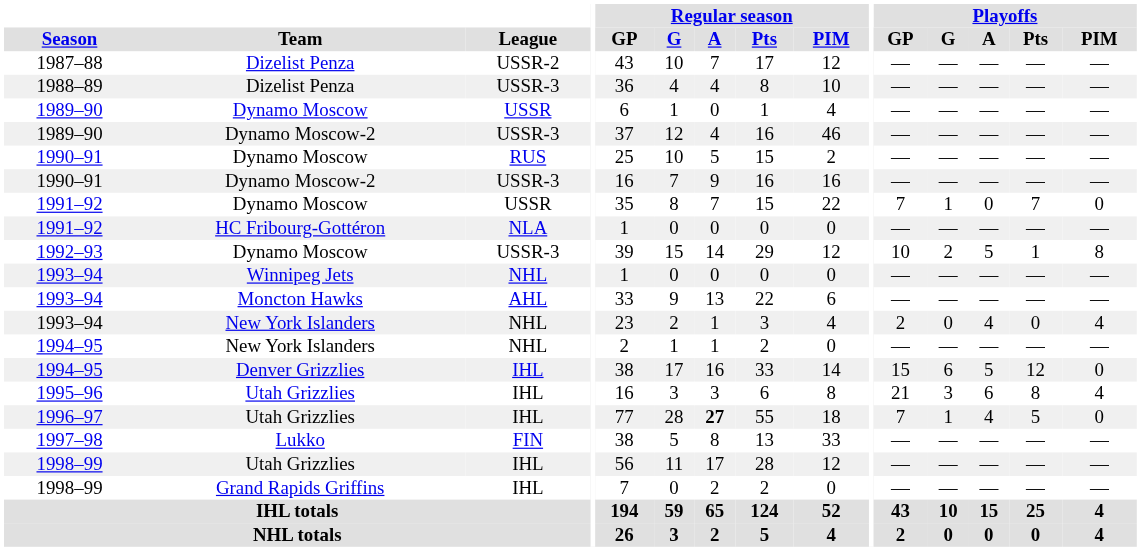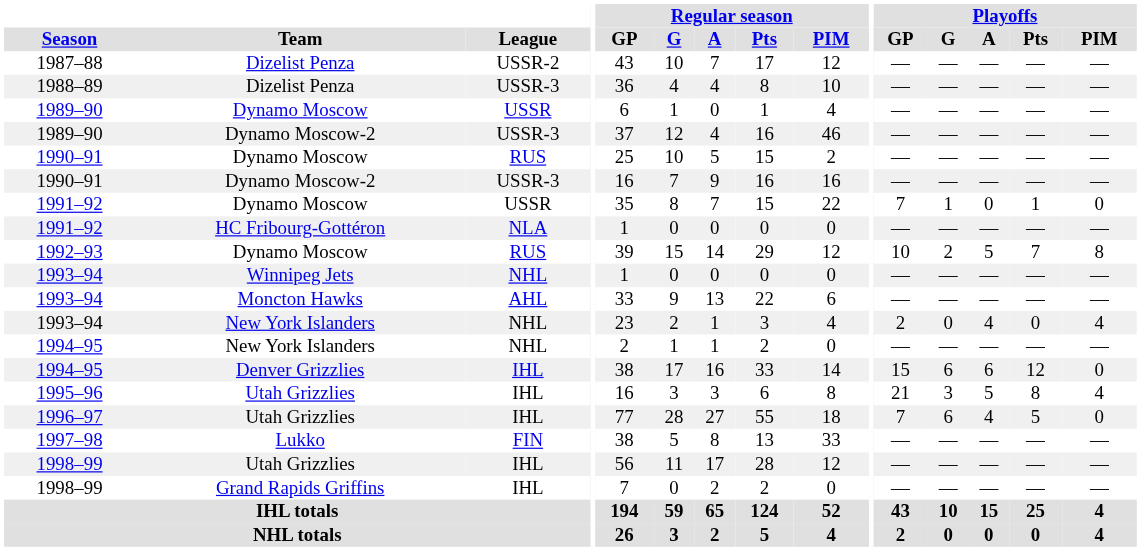 <table border="0" cellpadding="1" cellspacing="0" style="text-align:center; width:60em">
 <tr bgcolor="#e0e0e0">
 <th colspan="3" bgcolor="#ffffff"></th>
 <th rowspan="100" bgcolor="#ffffff"></th>
 <th colspan="5"><a href='#'>Regular season</a></th>
 <th rowspan="100" bgcolor="#ffffff"></th>
 <th colspan="5"><a href='#'>Playoffs</a></th>
 </tr>
 <tr bgcolor="#e0e0e0">
 <th><a href='#'>Season</a></th>
 <th>Team</th>
 <th>League</th>
 <th>GP</th>
 <th><a href='#'>G</a></th>
 <th><a href='#'>A</a></th>
 <th><a href='#'>Pts</a></th>
 <th><a href='#'>PIM</a></th>
 <th>GP</th>
 <th>G</th>
 <th>A</th>
 <th>Pts</th>
 <th>PIM</th>
 </tr>
 <tr>
 <td>1987–88</td>
 <td><a href='#'>Dizelist Penza</a></td>
 <td>USSR-2</td>
 <td>43</td>
 <td>10</td>
 <td>7</td>
 <td>17</td>
 <td>12</td>
 <td>—</td>
 <td>—</td>
 <td>—</td>
 <td>—</td>
 <td>—</td>
 </tr>
 <tr bgcolor="#f0f0f0">
 <td>1988–89</td>
 <td>Dizelist Penza</td>
 <td>USSR-3</td>
 <td>36</td>
 <td>4</td>
 <td>4</td>
 <td>8</td>
 <td>10</td>
 <td>—</td>
 <td>—</td>
 <td>—</td>
 <td>—</td>
 <td>—</td>
 </tr>
 <tr>
 <td><a href='#'>1989–90</a></td>
 <td><a href='#'>Dynamo Moscow</a></td>
 <td><a href='#'>USSR</a></td>
 <td>6</td>
 <td>1</td>
 <td>0</td>
 <td>1</td>
 <td>4</td>
 <td>—</td>
 <td>—</td>
 <td>—</td>
 <td>—</td>
 <td>—</td>
 </tr>
 <tr bgcolor="#f0f0f0">
 <td>1989–90</td>
 <td>Dynamo Moscow-2</td>
 <td>USSR-3</td>
 <td>37</td>
 <td>12</td>
 <td>4</td>
 <td>16</td>
 <td>46</td>
 <td>—</td>
 <td>—</td>
 <td>—</td>
 <td>—</td>
 <td>—</td>
 </tr>
 <tr>
 <td><a href='#'>1990–91</a></td>
 <td>Dynamo Moscow</td>
 <td><a href='#'>RUS</a></td>
 <td>25</td>
 <td>10</td>
 <td>5</td>
 <td>15</td>
 <td>2</td>
 <td>—</td>
 <td>—</td>
 <td>—</td>
 <td>—</td>
 <td>—</td>
 </tr>
 <tr bgcolor="#f0f0f0">
 <td>1990–91</td>
 <td>Dynamo Moscow-2</td>
 <td>USSR-3</td>
 <td>16</td>
 <td>7</td>
 <td>9</td>
 <td>16</td>
 <td>16</td>
 <td>—</td>
 <td>—</td>
 <td>—</td>
 <td>—</td>
 <td>—</td>
 </tr>
 <tr>
 <td><a href='#'>1991–92</a></td>
 <td>Dynamo Moscow</td>
 <td>USSR</td>
 <td>35</td>
 <td>8</td>
 <td>7</td>
 <td>15</td>
 <td>22</td>
 <td>7</td>
 <td>1</td>
 <td>0</td>
-<td>7</td>
+<td>1</td>
 <td>0</td>
 </tr>
 <tr bgcolor="#f0f0f0">
 <td><a href='#'>1991–92</a></td>
 <td><a href='#'>HC Fribourg-Gottéron</a></td>
 <td><a href='#'>NLA</a></td>
 <td>1</td>
 <td>0</td>
 <td>0</td>
 <td>0</td>
 <td>0</td>
 <td>—</td>
 <td>—</td>
 <td>—</td>
 <td>—</td>
 <td>—</td>
 </tr>
 <tr>
 <td><a href='#'>1992–93</a></td>
 <td>Dynamo Moscow</td>
-<td>USSR-3</td>
+<td><a href='#'>RUS</a></td>
 <td>39</td>
 <td>15</td>
 <td>14</td>
 <td>29</td>
 <td>12</td>
 <td>10</td>
 <td>2</td>
 <td>5</td>
-<td>1</td>
+<td>7</td>
 <td>8</td>
 </tr>
 <tr bgcolor="#f0f0f0">
 <td><a href='#'>1993–94</a></td>
 <td><a href='#'>Winnipeg Jets</a></td>
 <td><a href='#'>NHL</a></td>
 <td>1</td>
 <td>0</td>
 <td>0</td>
 <td>0</td>
 <td>0</td>
 <td>—</td>
 <td>—</td>
 <td>—</td>
 <td>—</td>
 <td>—</td>
 </tr>
 <tr>
 <td><a href='#'>1993–94</a></td>
 <td><a href='#'>Moncton Hawks</a></td>
 <td><a href='#'>AHL</a></td>
 <td>33</td>
 <td>9</td>
 <td>13</td>
 <td>22</td>
 <td>6</td>
 <td>—</td>
 <td>—</td>
 <td>—</td>
 <td>—</td>
 <td>—</td>
 </tr>
 <tr bgcolor="#f0f0f0">
 <td>1993–94</td>
 <td><a href='#'>New York Islanders</a></td>
 <td>NHL</td>
 <td>23</td>
 <td>2</td>
 <td>1</td>
 <td>3</td>
 <td>4</td>
 <td>2</td>
 <td>0</td>
 <td>4</td>
 <td>0</td>
 <td>4</td>
 </tr>
 <tr>
 <td><a href='#'>1994–95</a></td>
 <td>New York Islanders</td>
 <td>NHL</td>
 <td>2</td>
 <td>1</td>
 <td>1</td>
 <td>2</td>
 <td>0</td>
 <td>—</td>
 <td>—</td>
 <td>—</td>
 <td>—</td>
 <td>—</td>
 </tr>
 <tr bgcolor="#f0f0f0">
 <td><a href='#'>1994–95</a></td>
 <td><a href='#'>Denver Grizzlies</a></td>
 <td><a href='#'>IHL</a></td>
 <td>38</td>
 <td>17</td>
 <td>16</td>
 <td>33</td>
 <td>14</td>
 <td>15</td>
 <td>6</td>
-<td>5</td>
+<td>6</td>
 <td>12</td>
 <td>0</td>
 </tr>
 <tr>
 <td><a href='#'>1995–96</a></td>
 <td><a href='#'>Utah Grizzlies</a></td>
 <td>IHL</td>
 <td>16</td>
 <td>3</td>
 <td>3</td>
 <td>6</td>
 <td>8</td>
 <td>21</td>
 <td>3</td>
-<td>6</td>
+<td>5</td>
 <td>8</td>
 <td>4</td>
 </tr>
 <tr bgcolor="#f0f0f0">
 <td><a href='#'>1996–97</a></td>
 <td>Utah Grizzlies</td>
 <td>IHL</td>
 <td>77</td>
 <td>28</td>
-<td><strong>27</strong></td>
+<td>27</td>
 <td>55</td>
 <td>18</td>
 <td>7</td>
-<td>1</td>
+<td>6</td>
 <td>4</td>
 <td>5</td>
 <td>0</td>
 </tr>
 <tr>
 <td><a href='#'>1997–98</a></td>
 <td><a href='#'>Lukko</a></td>
 <td><a href='#'>FIN</a></td>
 <td>38</td>
 <td>5</td>
 <td>8</td>
 <td>13</td>
 <td>33</td>
 <td>—</td>
 <td>—</td>
 <td>—</td>
 <td>—</td>
 <td>—</td>
 </tr>
 <tr bgcolor="#f0f0f0">
 <td><a href='#'>1998–99</a></td>
 <td>Utah Grizzlies</td>
 <td>IHL</td>
 <td>56</td>
 <td>11</td>
 <td>17</td>
 <td>28</td>
 <td>12</td>
 <td>—</td>
 <td>—</td>
 <td>—</td>
 <td>—</td>
 <td>—</td>
 </tr>
 <tr>
 <td>1998–99</td>
 <td><a href='#'>Grand Rapids Griffins</a></td>
 <td>IHL</td>
 <td>7</td>
 <td>0</td>
 <td>2</td>
 <td>2</td>
 <td>0</td>
 <td>—</td>
 <td>—</td>
 <td>—</td>
 <td>—</td>
 <td>—</td>
 </tr>
 <tr bgcolor="#e0e0e0">
 <th colspan="3">IHL totals</th>
 <th>194</th>
 <th>59</th>
 <th>65</th>
 <th>124</th>
 <th>52</th>
 <th>43</th>
 <th>10</th>
 <th>15</th>
 <th>25</th>
 <th>4</th>
 </tr>
 <tr bgcolor="#e0e0e0">
 <th colspan="3">NHL totals</th>
 <th>26</th>
 <th>3</th>
 <th>2</th>
 <th>5</th>
 <th>4</th>
 <th>2</th>
 <th>0</th>
 <th>0</th>
 <th>0</th>
 <th>4</th>
 </tr>
 </table>
